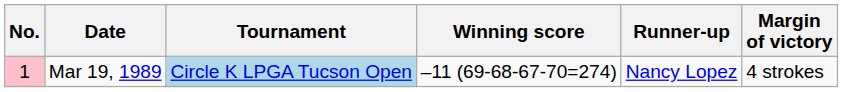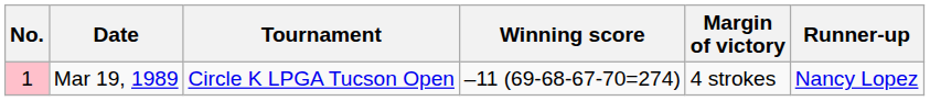 <table class="wikitable" style="font-size:95%;">
 <tr>
 <th>No.</th>
 <th>Date</th>
 <th>Tournament</th>
 <th>Winning score</th>
+<th>Margin<br>of victory</th>
 <th>Runner-up</th>
-<th>Margin<br>of victory</th>
 </tr>
 <tr>
 <td align=center style="background: pink;">1</td>
 <td>Mar 19, <a href='#'>1989</a></td>
-<td style="background: lightblue;"><a href='#'>Circle K LPGA Tucson Open</a></td>
+<td><a href='#'>Circle K LPGA Tucson Open</a></td>
 <td>–11 (69-68-67-70=274)</td>
+<td>4 strokes</td>
 <td> <a href='#'>Nancy Lopez</a></td>
-<td>4 strokes</td>
 </tr>
 </table>
